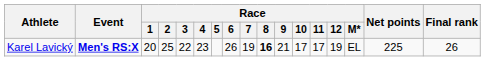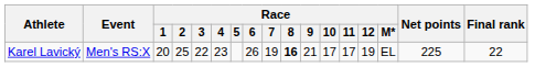 <table class="wikitable" style="font-size:90%">
 <tr>
 <th rowspan="2">Athlete</th>
 <th rowspan="2">Event</th>
 <th colspan=13>Race</th>
 <th rowspan=2>Net points</th>
 <th rowspan=2>Final rank</th>
 </tr>
 <tr style="font-size:95%">
 <th>1</th>
 <th>2</th>
 <th>3</th>
 <th>4</th>
 <th>5</th>
 <th>6</th>
 <th>7</th>
 <th>8</th>
 <th>9</th>
 <th>10</th>
 <th>11</th>
 <th>12</th>
 <th>M*</th>
 </tr>
 <tr align=center>
 <td align=left><a href='#'>Karel Lavický</a></td>
-<td align=left><strong><a href='#'>Men's RS:X</a></strong></td>
+<td align=left><a href='#'>Men's RS:X</a></td>
 <td>20</td>
 <td>25</td>
 <td>22</td>
 <td>23</td>
 <td></td>
 <td>26</td>
 <td>19</td>
 <td><strong>16</strong></td>
 <td>21</td>
 <td>17</td>
 <td>17</td>
 <td>19</td>
 <td>EL</td>
 <td>225</td>
-<td>26</td>
+<td>22</td>
 </tr>
 </table>
